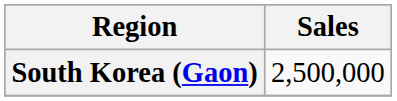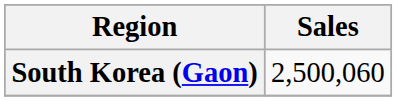 <table class="wikitable plainrowheaders" style="text-align:center;">
 <tr>
 <th>Region</th>
 <th>Sales</th>
 </tr>
 <tr>
 <th scope=row>South Korea (<a href='#'>Gaon</a>)</th>
-<td>2,500,000</td>
+<td>2,500,060</td>
 </tr>
 <tr>
 </tr>
 </table>
